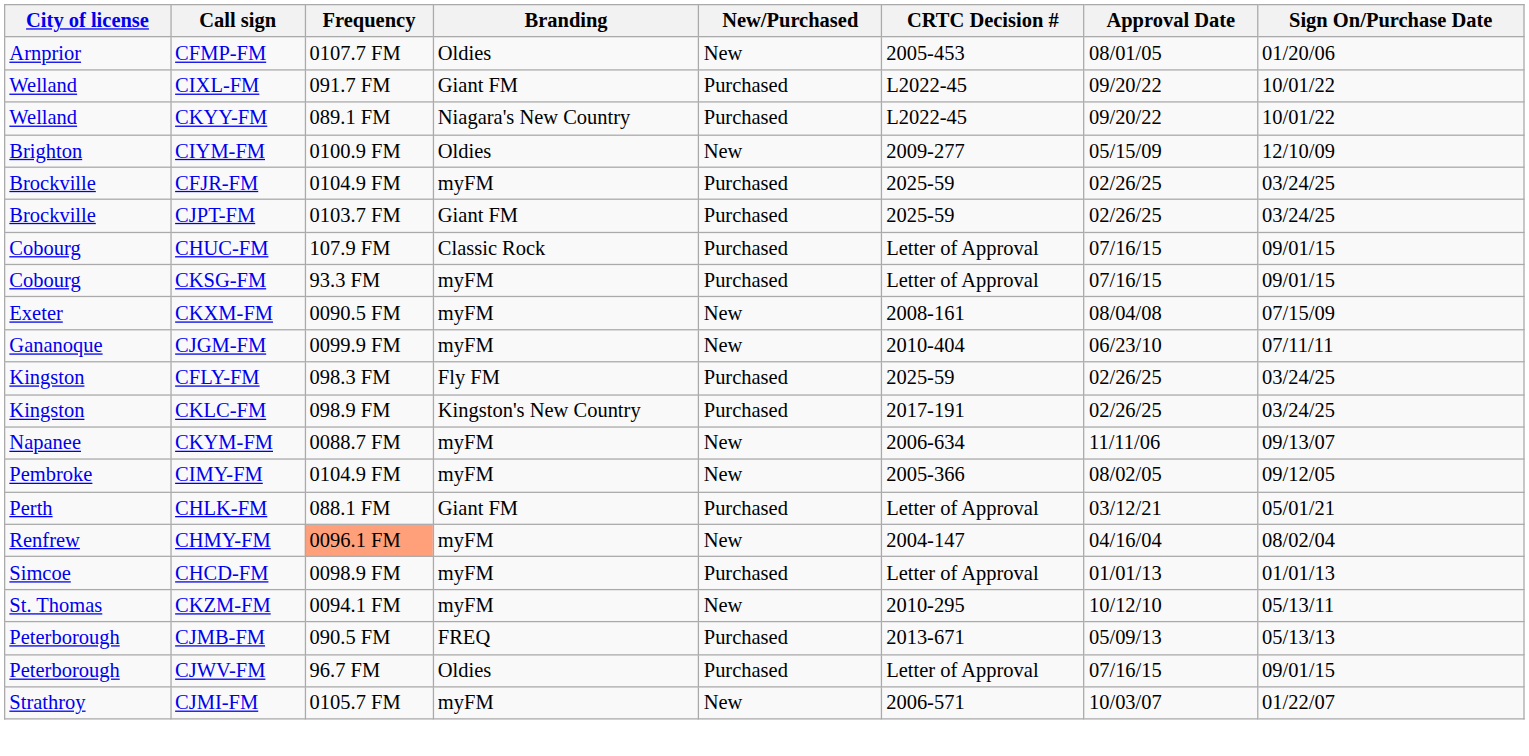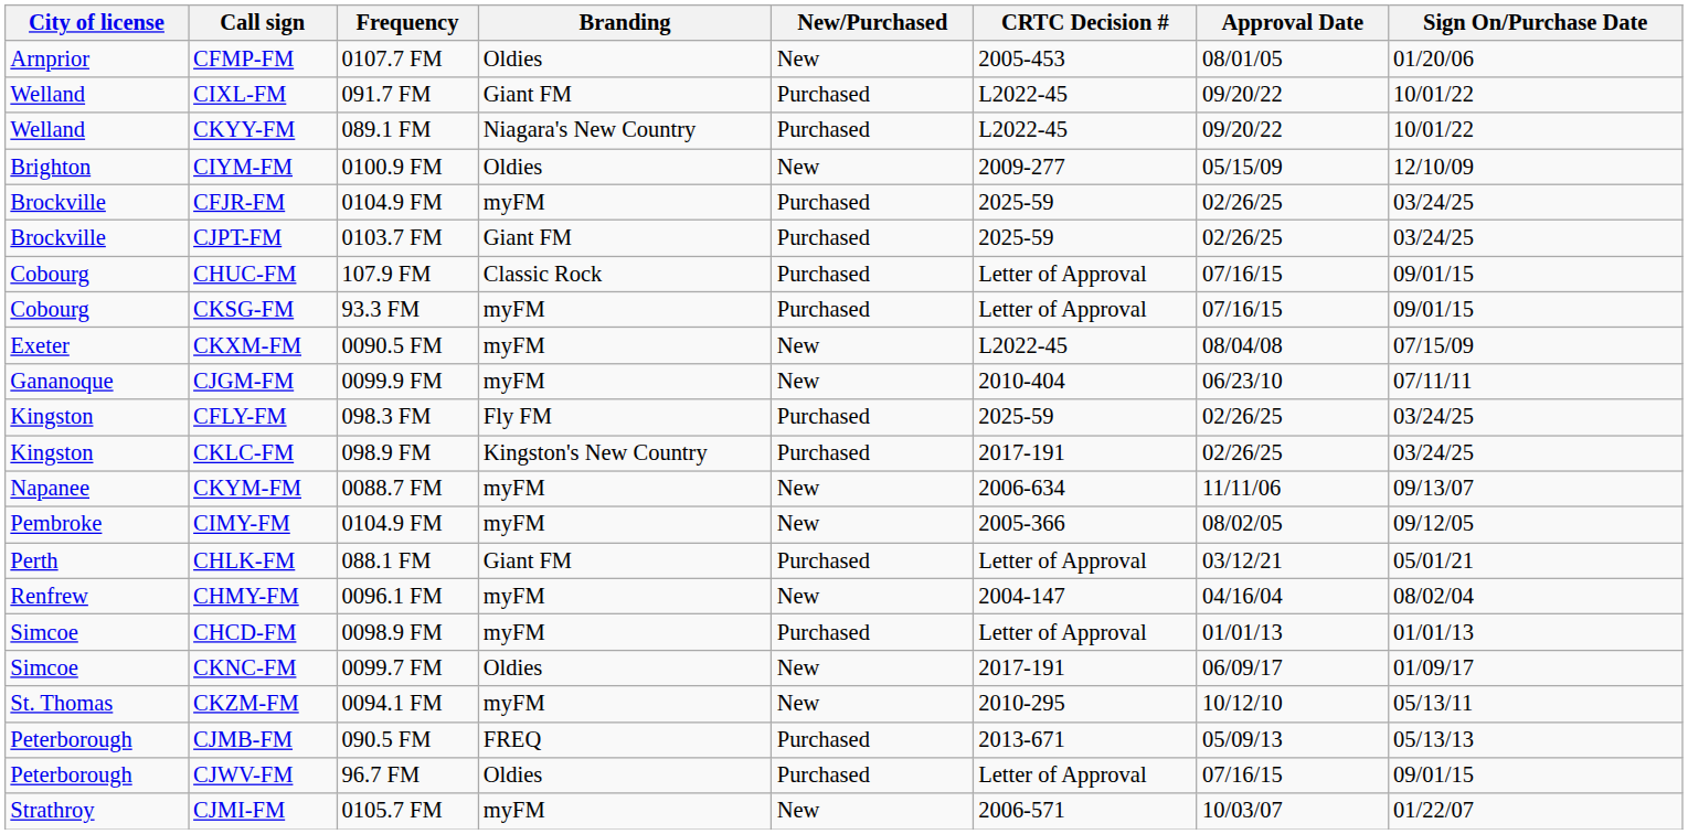 <table class="wikitable sortable" width="75%">
 <tr>
 <th><a href='#'>City of license</a></th>
 <th>Call sign</th>
 <th>Frequency</th>
 <th>Branding</th>
 <th>New/Purchased</th>
 <th>CRTC Decision #</th>
 <th>Approval Date</th>
 <th>Sign On/Purchase Date</th>
 </tr>
 <tr>
 <td><a href='#'>Arnprior</a></td>
 <td><a href='#'>CFMP-FM</a></td>
 <td><span>0</span>107.7 FM</td>
 <td>Oldies</td>
 <td>New</td>
 <td>2005-453</td>
 <td>08/01/05</td>
 <td>01/20/06</td>
 </tr>
 <tr>
 <td><a href='#'>Welland</a></td>
 <td><a href='#'>CIXL-FM</a></td>
 <td><span>0</span>91.7 FM</td>
 <td>Giant FM</td>
 <td>Purchased</td>
 <td>L2022-45</td>
 <td>09/20/22</td>
 <td>10/01/22</td>
 </tr>
 <tr>
 <td><a href='#'>Welland</a></td>
 <td><a href='#'>CKYY-FM</a></td>
 <td><span>0</span>89.1 FM</td>
 <td>Niagara's New Country</td>
 <td>Purchased</td>
 <td>L2022-45</td>
 <td>09/20/22</td>
 <td>10/01/22</td>
 </tr>
 <tr>
 <td><a href='#'>Brighton</a></td>
 <td><a href='#'>CIYM-FM</a></td>
 <td><span>0</span>100.9 FM</td>
 <td>Oldies</td>
 <td>New</td>
 <td>2009-277</td>
 <td>05/15/09</td>
 <td>12/10/09</td>
 </tr>
 <tr>
 <td><a href='#'>Brockville</a></td>
 <td><a href='#'>CFJR-FM</a></td>
 <td><span>0</span>104.9 FM</td>
 <td>myFM</td>
 <td>Purchased</td>
 <td>2025-59</td>
 <td>02/26/25</td>
 <td>03/24/25</td>
 </tr>
 <tr>
 <td><a href='#'>Brockville</a></td>
 <td><a href='#'>CJPT-FM</a></td>
 <td><span>0</span>103.7 FM</td>
 <td>Giant FM</td>
 <td>Purchased</td>
 <td>2025-59</td>
 <td>02/26/25</td>
 <td>03/24/25</td>
 </tr>
 <tr>
 <td><a href='#'>Cobourg</a></td>
 <td><a href='#'>CHUC-FM</a></td>
 <td>107.9 FM</td>
 <td>Classic Rock</td>
 <td>Purchased</td>
 <td>Letter of Approval</td>
 <td>07/16/15</td>
 <td>09/01/15</td>
 </tr>
 <tr>
 <td><a href='#'>Cobourg</a></td>
 <td><a href='#'>CKSG-FM</a></td>
 <td>93.3 FM</td>
 <td>myFM</td>
 <td>Purchased</td>
 <td>Letter of Approval</td>
 <td>07/16/15</td>
 <td>09/01/15</td>
 </tr>
 <tr>
 <td><a href='#'>Exeter</a></td>
 <td><a href='#'>CKXM-FM</a></td>
 <td><span>00</span>90.5 FM</td>
 <td>myFM</td>
 <td>New</td>
-<td>2008-161</td>
+<td>L2022-45</td>
 <td>08/04/08</td>
 <td>07/15/09</td>
 </tr>
 <tr>
 <td><a href='#'>Gananoque</a></td>
 <td><a href='#'>CJGM-FM</a></td>
 <td><span>00</span>99.9 FM</td>
 <td>myFM</td>
 <td>New</td>
 <td>2010-404</td>
 <td>06/23/10</td>
 <td>07/11/11</td>
 </tr>
 <tr>
 <td><a href='#'>Kingston</a></td>
 <td><a href='#'>CFLY-FM</a></td>
 <td><span>0</span>98.3 FM</td>
 <td>Fly FM</td>
 <td>Purchased</td>
 <td>2025-59</td>
 <td>02/26/25</td>
 <td>03/24/25</td>
 </tr>
 <tr>
 <td><a href='#'>Kingston</a></td>
 <td><a href='#'>CKLC-FM</a></td>
 <td><span>0</span>98.9 FM</td>
 <td>Kingston's New Country</td>
 <td>Purchased</td>
 <td>2017-191</td>
 <td>02/26/25</td>
 <td>03/24/25</td>
 </tr>
 <tr>
 <td><a href='#'>Napanee</a></td>
 <td><a href='#'>CKYM-FM</a></td>
 <td><span>00</span>88.7 FM</td>
 <td>myFM</td>
 <td>New</td>
 <td>2006-634</td>
 <td>11/11/06</td>
 <td>09/13/07</td>
 </tr>
 <tr>
 <td><a href='#'>Pembroke</a></td>
 <td><a href='#'>CIMY-FM</a></td>
 <td><span>0</span>104.9 FM</td>
 <td>myFM</td>
 <td>New</td>
 <td>2005-366</td>
 <td>08/02/05</td>
 <td>09/12/05</td>
 </tr>
 <tr>
 <td><a href='#'>Perth</a></td>
 <td><a href='#'>CHLK-FM</a></td>
 <td><span>0</span>88.1 FM</td>
 <td>Giant FM</td>
 <td>Purchased</td>
 <td>Letter of Approval</td>
 <td>03/12/21</td>
 <td>05/01/21</td>
 </tr>
 <tr>
 <td><a href='#'>Renfrew</a></td>
 <td><a href='#'>CHMY-FM</a></td>
-<td style="background: lightsalmon;"><span>00</span>96.1 FM</td>
+<td><span>00</span>96.1 FM</td>
 <td>myFM</td>
 <td>New</td>
 <td>2004-147</td>
 <td>04/16/04</td>
 <td>08/02/04</td>
 </tr>
 <tr>
 <td><a href='#'>Simcoe</a></td>
 <td><a href='#'>CHCD-FM</a></td>
 <td><span>00</span>98.9 FM</td>
 <td>myFM</td>
 <td>Purchased</td>
 <td>Letter of Approval</td>
 <td>01/01/13</td>
 <td>01/01/13</td>
+</tr>
+<tr>
+<td><a href='#'>Simcoe</a></td>
+<td><a href='#'>CKNC-FM</a></td>
+<td><span>00</span>99.7 FM</td>
+<td>Oldies</td>
+<td>New</td>
+<td>2017-191</td>
+<td>06/09/17</td>
+<td>01/09/17</td>
 </tr>
 <tr>
 <td><a href='#'>St. Thomas</a></td>
 <td><a href='#'>CKZM-FM</a></td>
 <td><span>00</span>94.1 FM </td>
 <td>myFM</td>
 <td>New</td>
 <td>2010-295</td>
 <td>10/12/10</td>
 <td>05/13/11</td>
 </tr>
 <tr>
 <td><a href='#'>Peterborough</a></td>
 <td><a href='#'>CJMB-FM</a></td>
 <td><span>0</span>90.5 FM</td>
 <td>FREQ</td>
 <td>Purchased</td>
 <td>2013-671</td>
 <td>05/09/13</td>
 <td>05/13/13</td>
 </tr>
 <tr>
 <td><a href='#'>Peterborough</a></td>
 <td><a href='#'>CJWV-FM</a></td>
 <td>96.7 FM</td>
 <td>Oldies</td>
 <td>Purchased</td>
 <td>Letter of Approval</td>
 <td>07/16/15</td>
 <td>09/01/15</td>
 </tr>
 <tr>
 <td><a href='#'>Strathroy</a></td>
 <td><a href='#'>CJMI-FM</a></td>
 <td><span>0</span>105.7 FM</td>
 <td>myFM</td>
 <td>New</td>
 <td>2006-571</td>
 <td>10/03/07</td>
 <td>01/22/07</td>
 </tr>
 </table>
